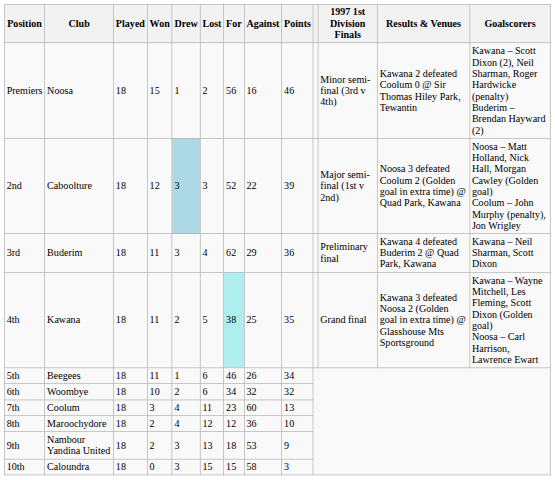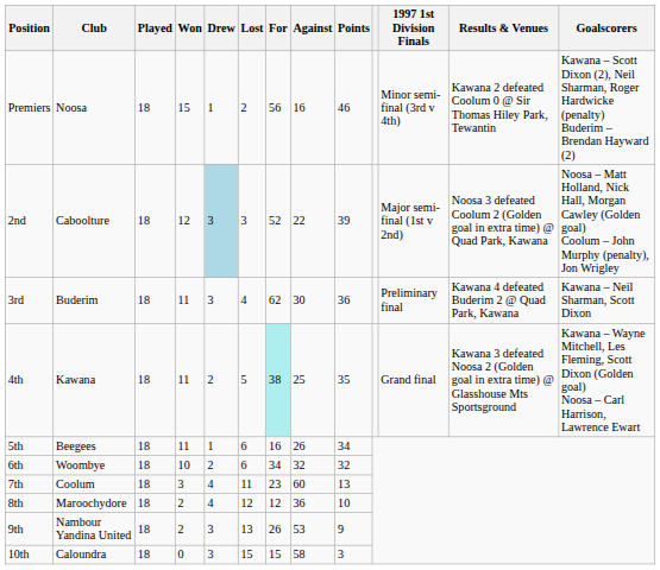 <table class="wikitable">
 <tr>
 <th>Position</th>
 <th>Club</th>
 <th>Played</th>
 <th>Won</th>
 <th>Drew</th>
 <th>Lost</th>
 <th>For</th>
 <th>Against</th>
 <th>Points</th>
 <th></th>
 <th>1997 1st Division Finals</th>
 <th>Results & Venues</th>
 <th>Goalscorers</th>
 </tr>
 <tr>
 <td>Premiers</td>
 <td>Noosa</td>
 <td>18</td>
 <td>15</td>
 <td>1</td>
 <td>2</td>
 <td>56</td>
 <td>16</td>
 <td>46</td>
 <td></td>
 <td>Minor semi-final (3rd v 4th)</td>
 <td>Kawana 2 defeated Coolum 0 @ Sir Thomas Hiley Park, Tewantin</td>
 <td>Kawana – Scott Dixon (2), Neil Sharman, Roger Hardwicke (penalty)<br>Buderim – Brendan Hayward (2)</td>
 </tr>
 <tr>
 <td>2nd</td>
 <td>Caboolture</td>
 <td>18</td>
 <td>12</td>
 <td style="background: lightblue;">3</td>
 <td>3</td>
 <td>52</td>
 <td>22</td>
 <td>39</td>
 <td></td>
 <td>Major semi-final (1st v 2nd)</td>
 <td>Noosa 3 defeated Coolum 2 (Golden goal in extra time) @ Quad Park, Kawana</td>
 <td>Noosa – Matt Holland, Nick Hall, Morgan Cawley (Golden goal)<br>Coolum – John Murphy (penalty), Jon Wrigley</td>
 </tr>
 <tr>
 <td>3rd</td>
 <td>Buderim</td>
 <td>18</td>
 <td>11</td>
 <td>3</td>
 <td>4</td>
 <td>62</td>
-<td>29</td>
+<td>30</td>
 <td>36</td>
 <td></td>
 <td>Preliminary final</td>
 <td>Kawana 4 defeated Buderim 2 @ Quad Park, Kawana</td>
 <td>Kawana – Neil Sharman, Scott Dixon</td>
 </tr>
 <tr>
 <td>4th</td>
 <td>Kawana</td>
 <td>18</td>
 <td>11</td>
 <td>2</td>
 <td>5</td>
 <td style="background: paleturquoise;">38</td>
 <td>25</td>
 <td>35</td>
 <td></td>
 <td>Grand final</td>
 <td>Kawana 3 defeated Noosa 2 (Golden goal in extra time) @ Glasshouse Mts Sportsground</td>
 <td>Kawana – Wayne Mitchell, Les Fleming, Scott Dixon (Golden goal)<br>Noosa – Carl Harrison, Lawrence Ewart</td>
 </tr>
 <tr>
 <td>5th</td>
 <td>Beegees</td>
 <td>18</td>
 <td>11</td>
 <td>1</td>
 <td>6</td>
-<td>46</td>
+<td>16</td>
 <td>26</td>
 <td>34</td>
 </tr>
 <tr>
 <td>6th</td>
 <td>Woombye</td>
 <td>18</td>
 <td>10</td>
 <td>2</td>
 <td>6</td>
 <td>34</td>
 <td>32</td>
 <td>32</td>
 </tr>
 <tr>
 <td>7th</td>
 <td>Coolum</td>
 <td>18</td>
 <td>3</td>
 <td>4</td>
 <td>11</td>
 <td>23</td>
 <td>60</td>
 <td>13</td>
 </tr>
 <tr>
 <td>8th</td>
 <td>Maroochydore</td>
 <td>18</td>
 <td>2</td>
 <td>4</td>
 <td>12</td>
 <td>12</td>
 <td>36</td>
 <td>10</td>
 </tr>
 <tr>
 <td>9th</td>
 <td>Nambour Yandina United</td>
 <td>18</td>
 <td>2</td>
 <td>3</td>
 <td>13</td>
-<td>18</td>
+<td>26</td>
 <td>53</td>
 <td>9</td>
 </tr>
 <tr>
 <td>10th</td>
 <td>Caloundra</td>
 <td>18</td>
 <td>0</td>
 <td>3</td>
 <td>15</td>
 <td>15</td>
 <td>58</td>
 <td>3</td>
 </tr>
 </table>
